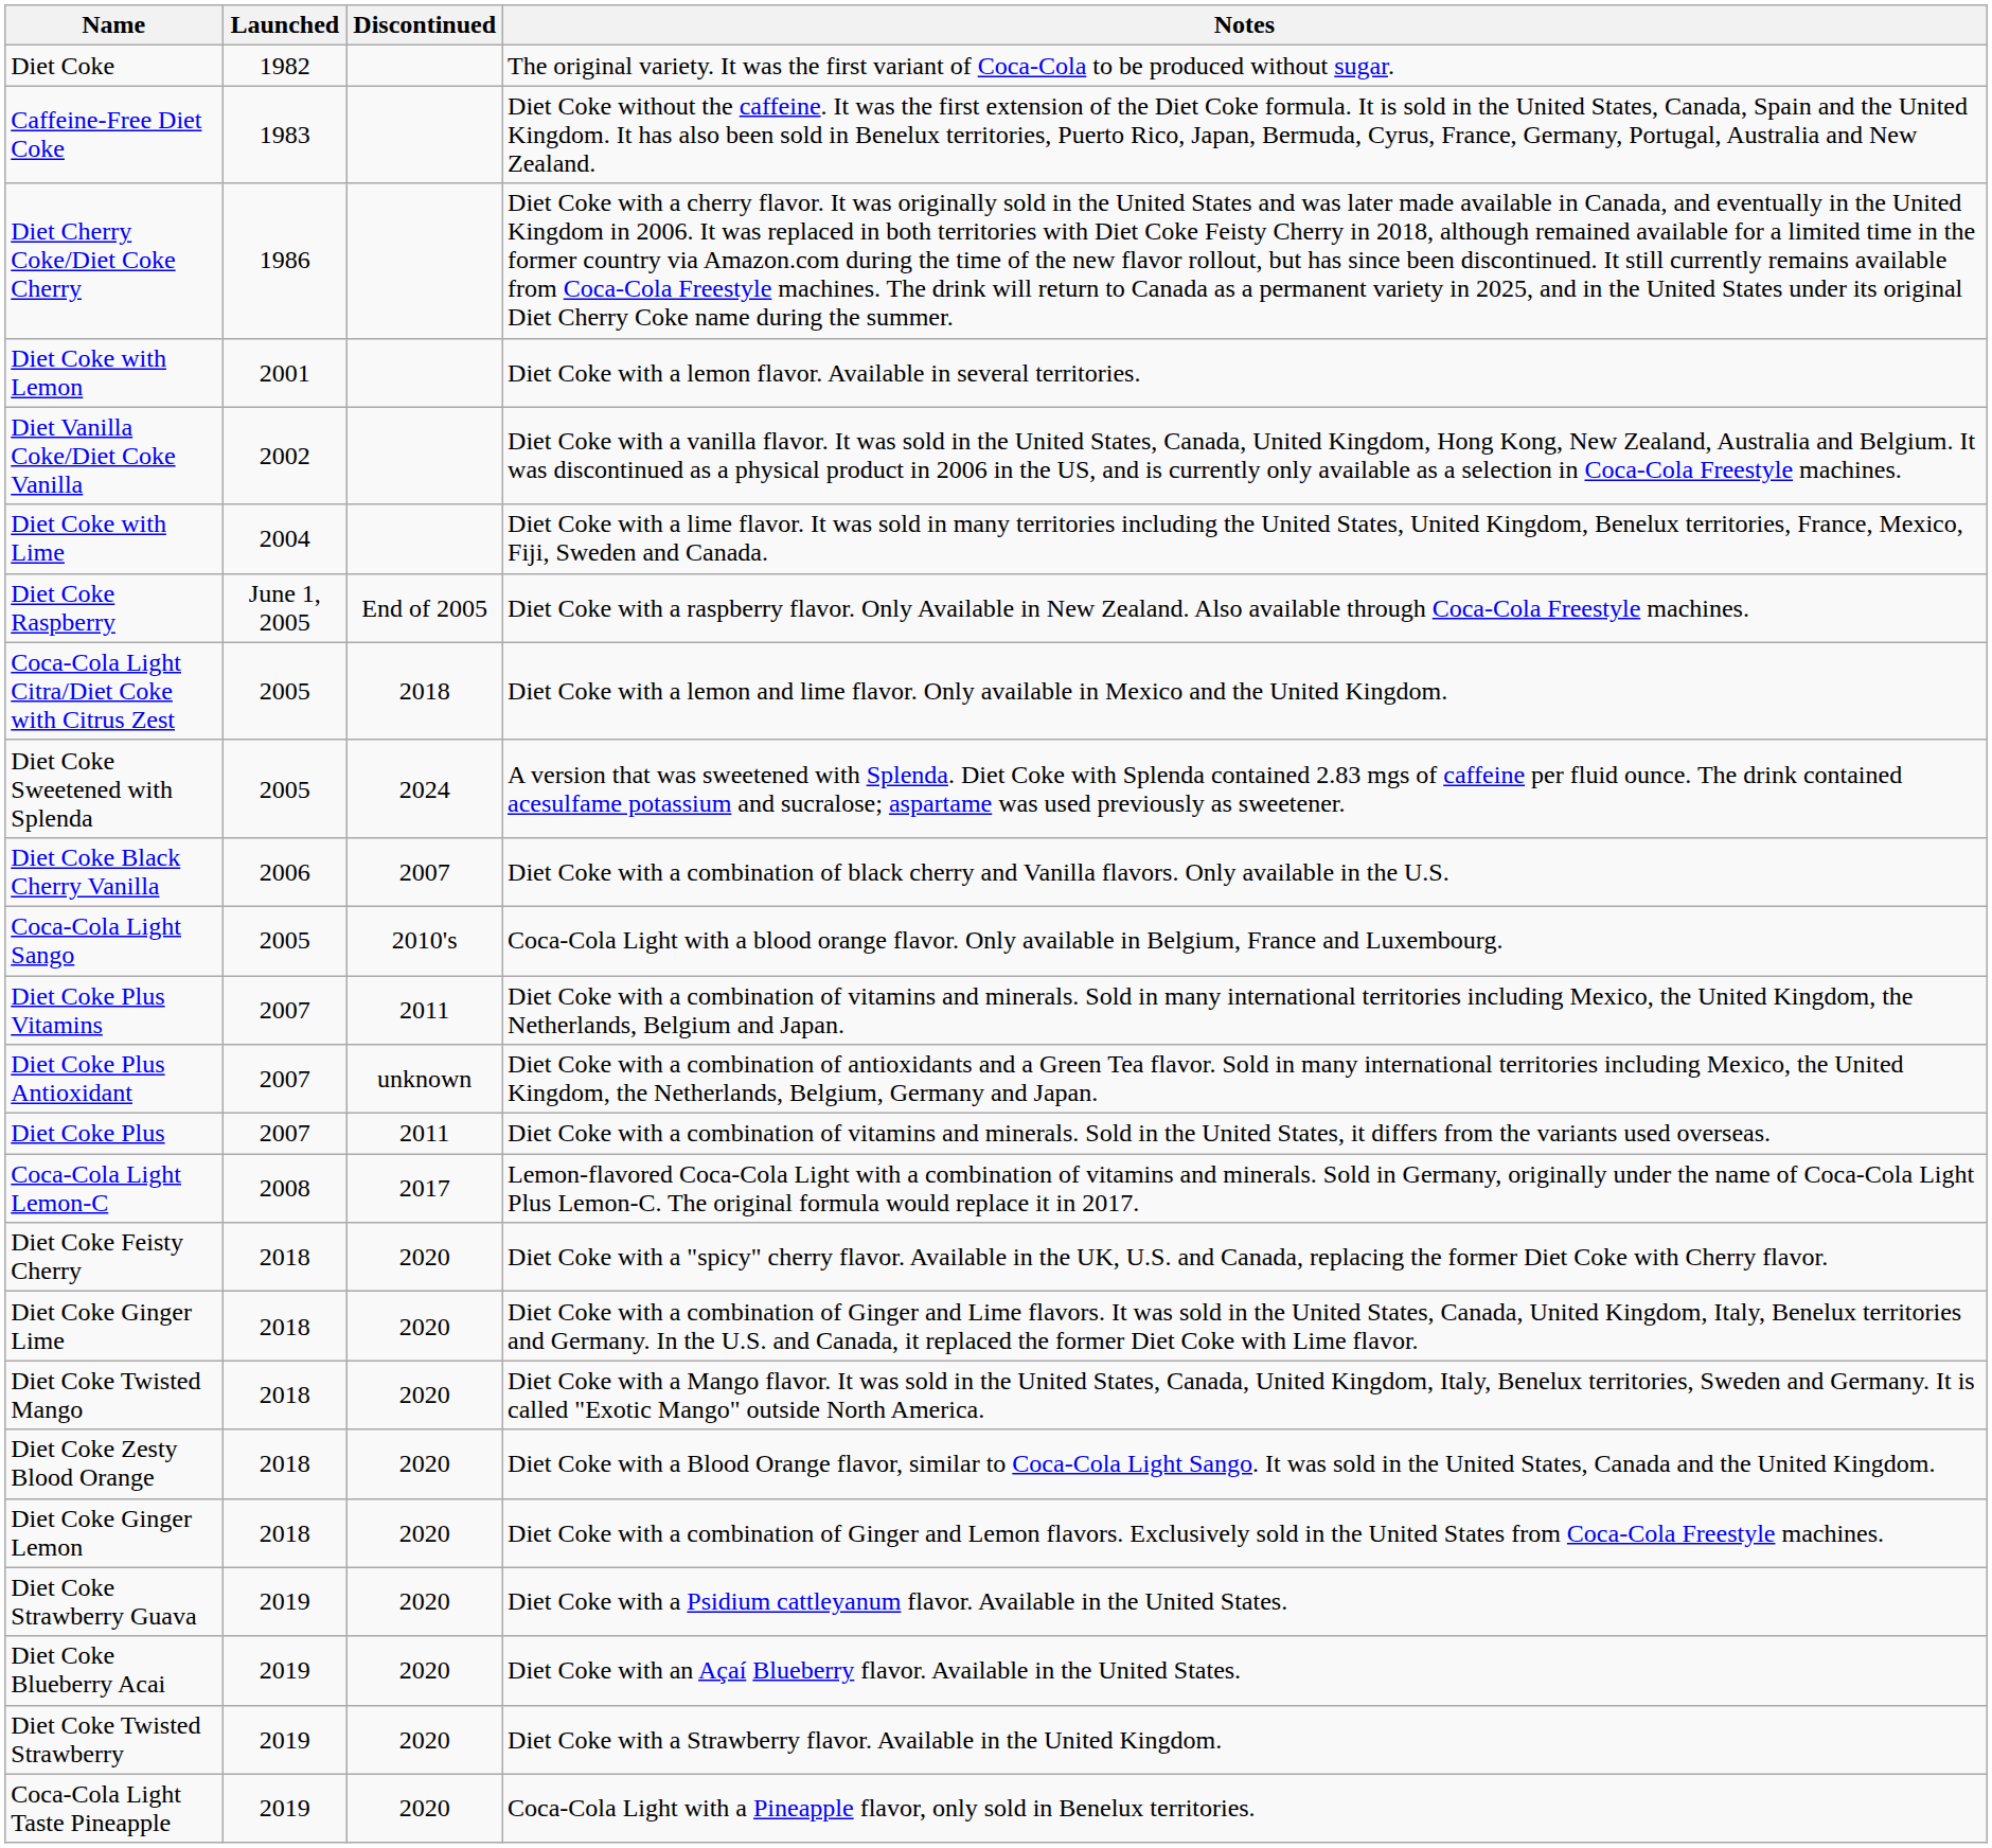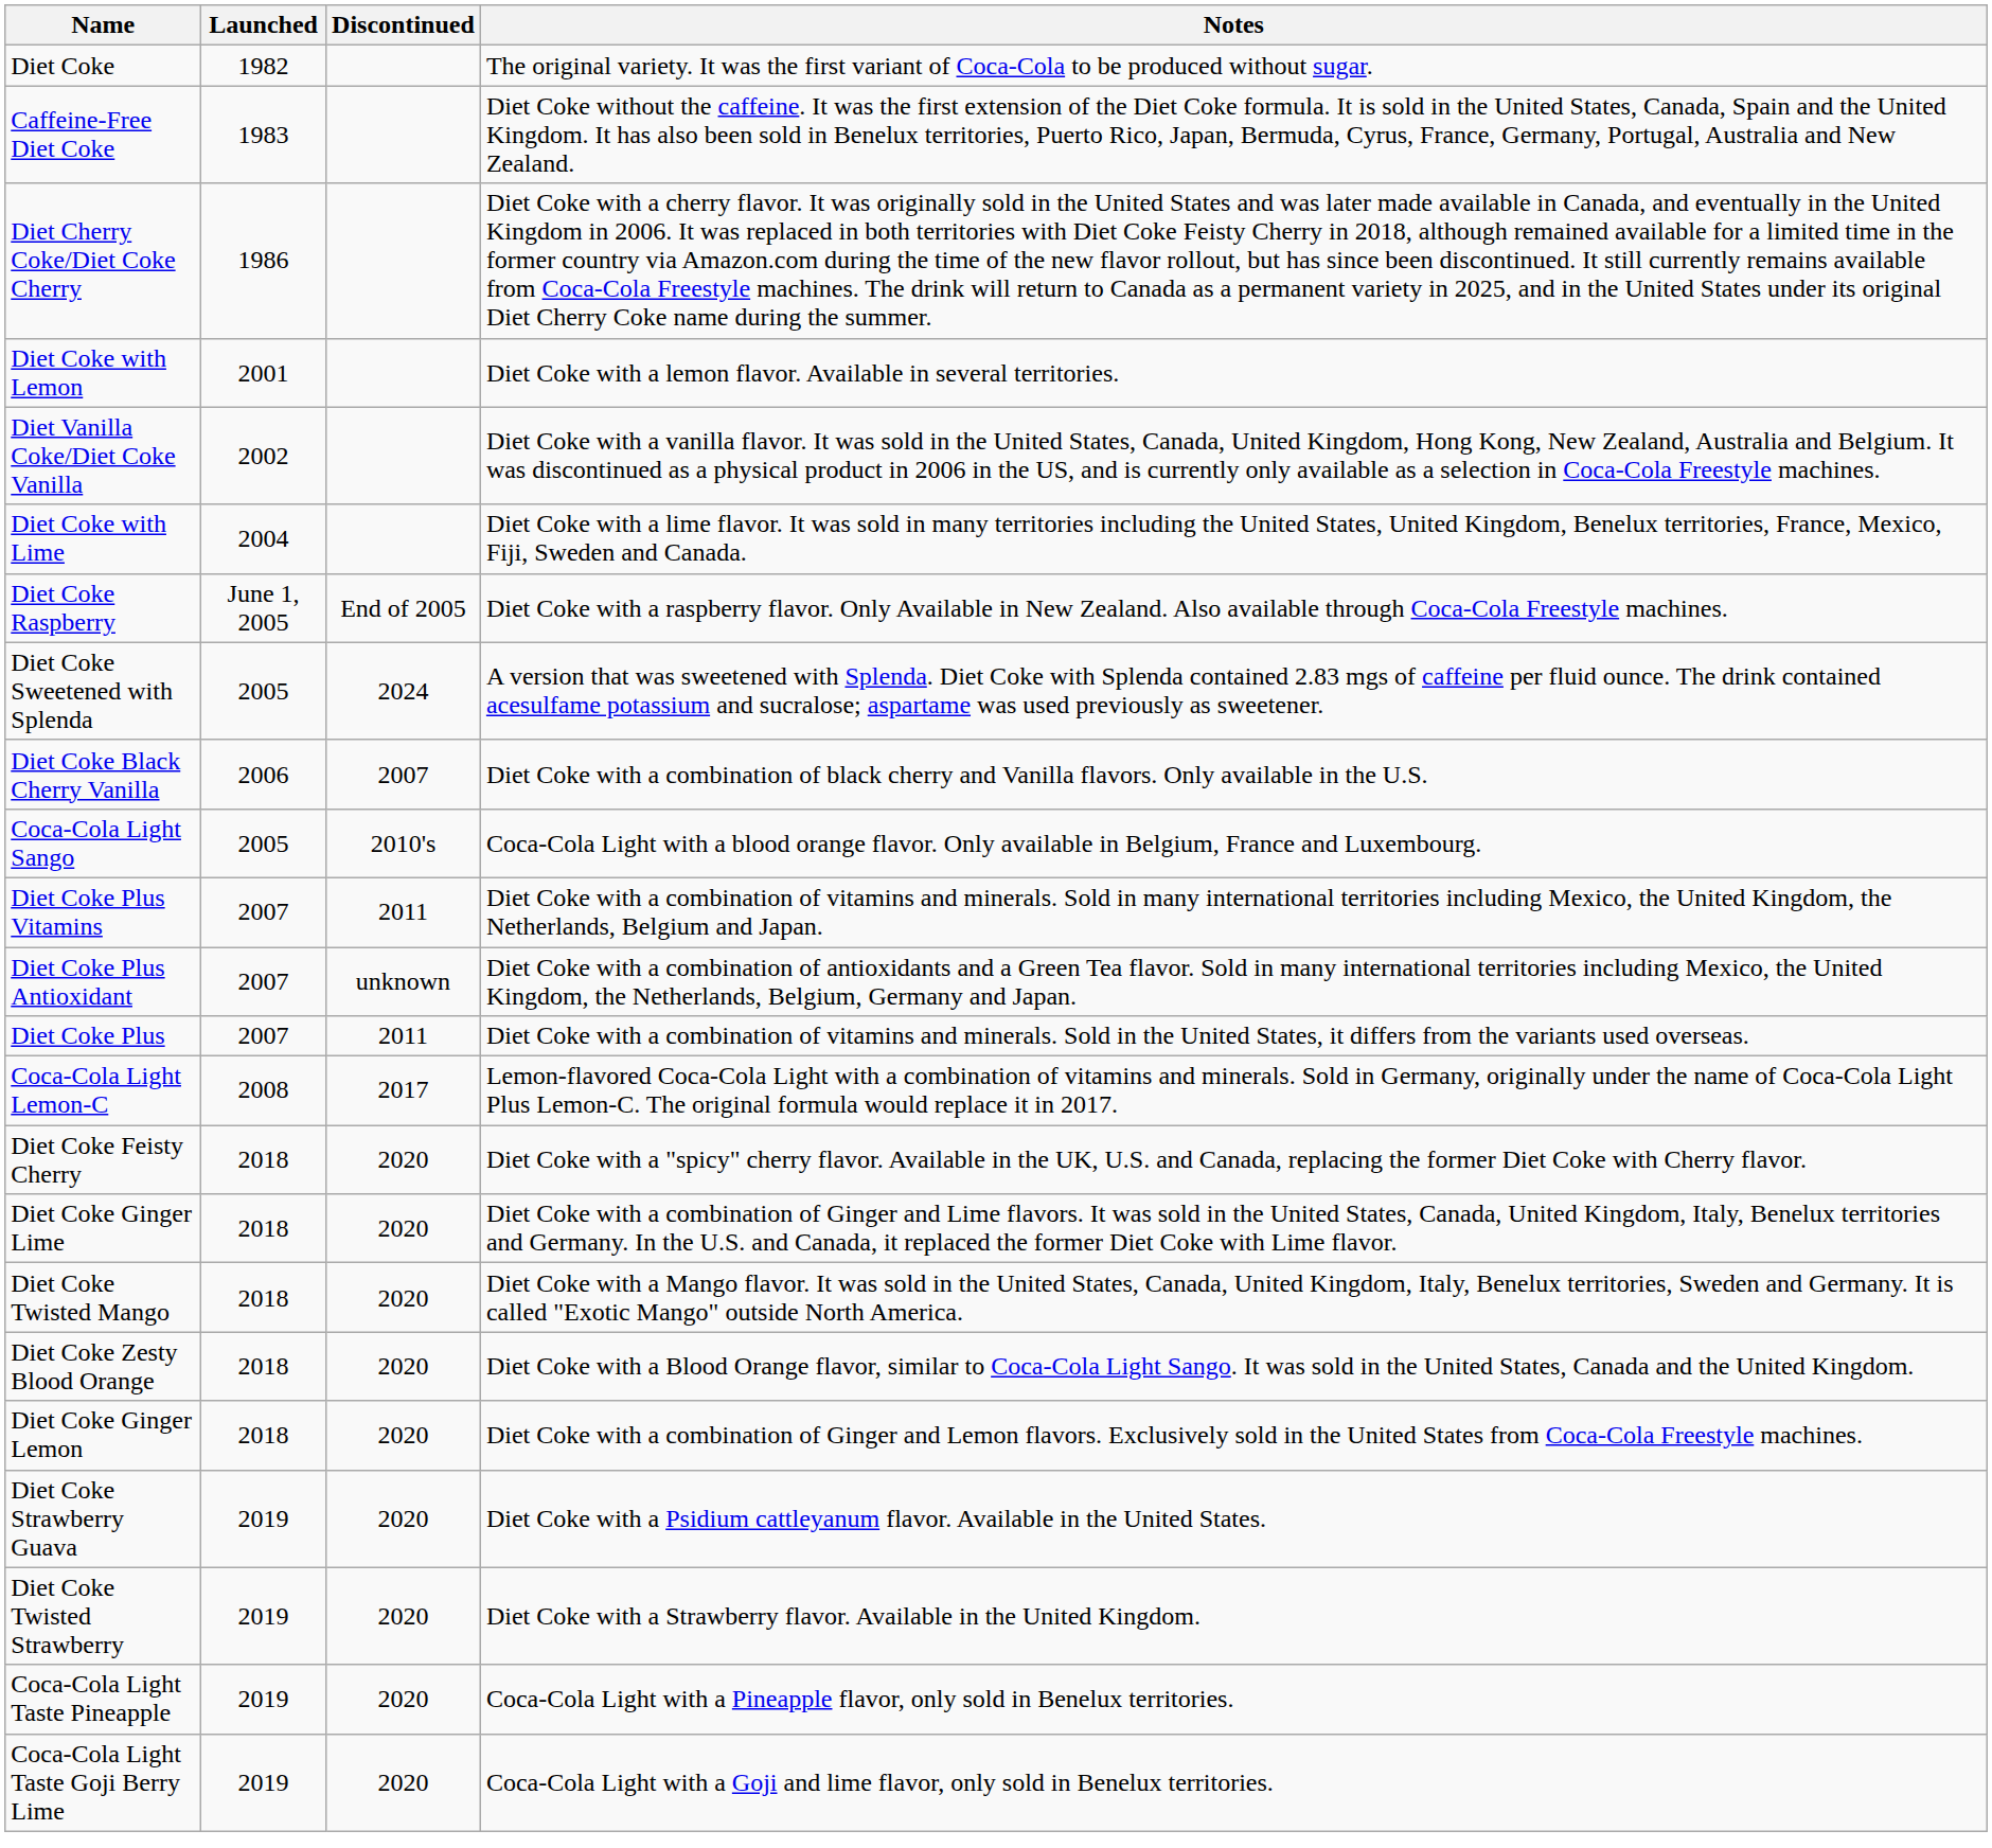 <table class="wikitable">
 <tr>
 <th>Name</th>
 <th>Launched</th>
 <th>Discontinued</th>
 <th>Notes</th>
 </tr>
 <tr>
 <td>Diet Coke</td>
 <td style="text-align:center;">1982</td>
 <td></td>
 <td>The original variety. It was the first variant of <a href='#'>Coca-Cola</a> to be produced without <a href='#'>sugar</a>.</td>
 </tr>
 <tr>
 <td><a href='#'>Caffeine-Free Diet Coke</a></td>
 <td style="text-align:center;">1983</td>
 <td></td>
 <td>Diet Coke without the <a href='#'>caffeine</a>. It was the first extension of the Diet Coke formula. It is sold in the United States, Canada, Spain and the United Kingdom. It has also been sold in Benelux territories, Puerto Rico, Japan, Bermuda, Cyrus, France, Germany, Portugal, Australia and New Zealand.</td>
 </tr>
 <tr>
 <td><a href='#'>Diet Cherry Coke/Diet Coke Cherry</a></td>
 <td style="text-align:center;">1986</td>
 <td style="text-align:center;"></td>
 <td>Diet Coke with a cherry flavor. It was originally sold in the United States and was later made available in Canada, and eventually in the United Kingdom in 2006. It was replaced in both territories with Diet Coke Feisty Cherry in 2018, although remained available for a limited time in the former country via Amazon.com during the time of the new flavor rollout, but has since been discontinued. It still currently remains available from <a href='#'>Coca-Cola Freestyle</a> machines. The drink will return to Canada as a permanent variety in 2025, and in the United States under its original Diet Cherry Coke name during the summer.</td>
 </tr>
 <tr>
 <td><a href='#'>Diet Coke with Lemon</a></td>
 <td style="text-align:center;">2001</td>
 <td style="text-align:center;"></td>
 <td>Diet Coke with a lemon flavor. Available in several territories.</td>
 </tr>
 <tr>
 <td><a href='#'>Diet Vanilla Coke/Diet Coke Vanilla</a></td>
 <td style="text-align:center;">2002</td>
 <td style="text-align:center;"></td>
 <td>Diet Coke with a vanilla flavor. It was sold in the United States, Canada, United Kingdom, Hong Kong, New Zealand, Australia and Belgium. It was discontinued as a physical product in 2006 in the US, and is currently only available as a selection in <a href='#'>Coca-Cola Freestyle</a> machines.</td>
 </tr>
 <tr>
 <td><a href='#'>Diet Coke with Lime</a></td>
 <td style="text-align:center;">2004</td>
 <td style="text-align:center;"></td>
 <td>Diet Coke with a lime flavor. It was sold in many territories including the United States, United Kingdom, Benelux territories, France, Mexico, Fiji, Sweden and Canada.</td>
 </tr>
 <tr>
 <td><a href='#'>Diet Coke Raspberry</a></td>
 <td style="text-align:center;">June 1, 2005</td>
 <td style="text-align:center;">End of 2005</td>
 <td>Diet Coke with a raspberry flavor. Only Available in New Zealand. Also available through <a href='#'>Coca-Cola Freestyle</a> machines.</td>
-</tr>
-<tr>
-<td><a href='#'>Coca-Cola Light Citra/Diet Coke with Citrus Zest</a></td>
-<td style="text-align:center;">2005</td>
-<td style="text-align:center;">2018</td>
-<td>Diet Coke with a lemon and lime flavor. Only available in Mexico and the United Kingdom.</td>
 </tr>
 <tr>
 <td>Diet Coke Sweetened with Splenda</td>
 <td style="text-align:center;">2005</td>
 <td style="text-align:center;">2024</td>
 <td>A version that was sweetened with <a href='#'>Splenda</a>. Diet Coke with Splenda contained 2.83 mgs of <a href='#'>caffeine</a> per fluid ounce. The drink contained <a href='#'>acesulfame potassium</a> and sucralose; <a href='#'>aspartame</a> was used previously as sweetener.</td>
 </tr>
 <tr>
 <td><a href='#'>Diet Coke Black Cherry Vanilla</a></td>
 <td style="text-align:center;">2006</td>
 <td style="text-align:center;">2007</td>
 <td>Diet Coke with a combination of black cherry and Vanilla flavors. Only available in the U.S.</td>
 </tr>
 <tr>
 <td><a href='#'>Coca-Cola Light Sango</a></td>
 <td style="text-align:center;">2005</td>
 <td style="text-align:center;">2010's</td>
 <td>Coca-Cola Light with a blood orange flavor. Only available in Belgium, France and Luxembourg.</td>
 </tr>
 <tr>
 <td><a href='#'>Diet Coke Plus Vitamins</a></td>
 <td style="text-align:center;">2007</td>
 <td style="text-align:center;">2011</td>
 <td>Diet Coke with a combination of vitamins and minerals. Sold in many international territories including Mexico, the United Kingdom, the Netherlands, Belgium and Japan.</td>
 </tr>
 <tr>
 <td><a href='#'>Diet Coke Plus Antioxidant</a></td>
 <td style="text-align:center;">2007</td>
 <td style="text-align:center;">unknown</td>
 <td>Diet Coke with a combination of antioxidants and a Green Tea flavor. Sold in many international territories including Mexico, the United Kingdom, the Netherlands, Belgium, Germany and Japan.</td>
 </tr>
 <tr>
 <td><a href='#'>Diet Coke Plus</a></td>
 <td style="text-align:center;">2007</td>
 <td style="text-align:center;">2011</td>
 <td>Diet Coke with a combination of vitamins and minerals. Sold in the United States, it differs from the variants used overseas.</td>
 </tr>
 <tr>
 <td><a href='#'>Coca-Cola Light Lemon-C</a></td>
 <td style="text-align:center;">2008</td>
 <td style="text-align:center;">2017</td>
 <td>Lemon-flavored Coca-Cola Light with a combination of vitamins and minerals. Sold in Germany, originally under the name of Coca-Cola Light Plus Lemon-C. The original formula would replace it in 2017.</td>
 </tr>
 <tr>
 <td>Diet Coke Feisty Cherry</td>
 <td style="text-align:center;">2018</td>
 <td style="text-align:center;">2020</td>
 <td>Diet Coke with a "spicy" cherry flavor. Available in the UK, U.S. and Canada, replacing the former Diet Coke with Cherry flavor.</td>
 </tr>
 <tr>
 <td>Diet Coke Ginger Lime</td>
 <td style="text-align:center;">2018</td>
 <td style="text-align:center;">2020</td>
 <td>Diet Coke with a combination of Ginger and Lime flavors. It was sold in the United States, Canada, United Kingdom, Italy, Benelux territories and Germany. In the U.S. and Canada, it replaced the former Diet Coke with Lime flavor.</td>
 </tr>
 <tr>
 <td>Diet Coke Twisted Mango</td>
 <td style="text-align:center;">2018</td>
 <td style="text-align:center;">2020</td>
 <td>Diet Coke with a Mango flavor. It was sold in the United States, Canada, United Kingdom, Italy, Benelux territories, Sweden and Germany. It is called "Exotic Mango" outside North America.</td>
 </tr>
 <tr>
 <td>Diet Coke Zesty Blood Orange</td>
 <td style="text-align:center;">2018</td>
 <td style="text-align:center;">2020</td>
 <td>Diet Coke with a Blood Orange flavor, similar to <a href='#'>Coca-Cola Light Sango</a>. It was sold in the United States, Canada and the United Kingdom.</td>
 </tr>
 <tr>
 <td>Diet Coke Ginger Lemon</td>
 <td style="text-align:center;">2018</td>
 <td style="text-align:center;">2020</td>
 <td>Diet Coke with a combination of Ginger and Lemon flavors. Exclusively sold in the United States from <a href='#'>Coca-Cola Freestyle</a> machines.</td>
 </tr>
 <tr>
 <td>Diet Coke Strawberry Guava</td>
 <td style="text-align:center;">2019</td>
 <td style="text-align:center;">2020</td>
 <td>Diet Coke with a <a href='#'>Psidium cattleyanum</a> flavor. Available in the United States.</td>
 </tr>
 <tr>
-<td>Diet Coke Blueberry Acai</td>
-<td style="text-align:center;">2019</td>
-<td style="text-align:center;">2020</td>
-<td>Diet Coke with an <a href='#'>Açaí</a> <a href='#'>Blueberry</a> flavor. Available in the United States.</td>
-</tr>
-<tr>
 <td>Diet Coke Twisted Strawberry</td>
 <td style="text-align:center;">2019</td>
 <td style="text-align:center;">2020</td>
 <td>Diet Coke with a Strawberry flavor. Available in the United Kingdom.</td>
 </tr>
 <tr>
 <td>Coca-Cola Light Taste Pineapple</td>
 <td style="text-align:center;">2019</td>
 <td style="text-align:center;">2020</td>
 <td>Coca-Cola Light with a <a href='#'>Pineapple</a> flavor, only sold in Benelux territories.</td>
 </tr>
+<tr>
+<td>Coca-Cola Light Taste Goji Berry Lime</td>
+<td style="text-align:center;">2019</td>
+<td style="text-align:center;">2020</td>
+<td>Coca-Cola Light with a <a href='#'>Goji</a> and lime flavor, only sold in Benelux territories.</td>
+</tr>
 </table>
